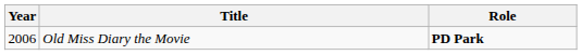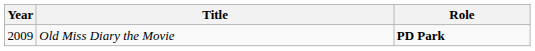 <table class="wikitable" style="width:650px">
 <tr>
 <th width=10>Year</th>
 <th>Title</th>
 <th>Role</th>
 </tr>
 <tr>
-<td>2006</td>
+<td>2009</td>
 <td><em>Old Miss Diary the Movie</em></td>
 <td><strong>PD  Park</strong></td>
 </tr>
 </table>
